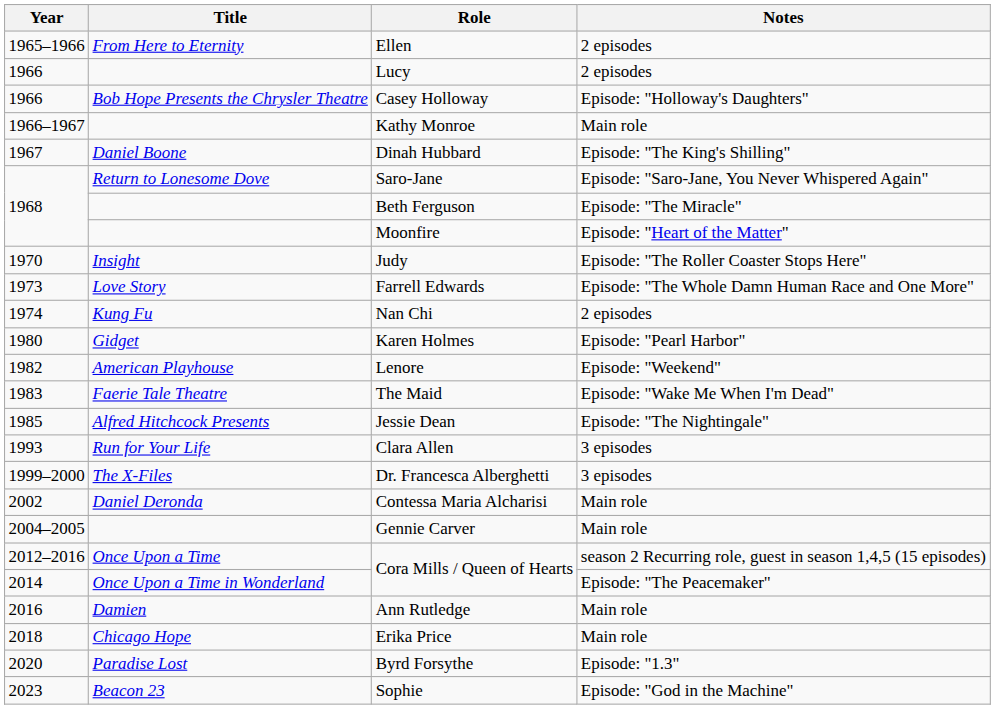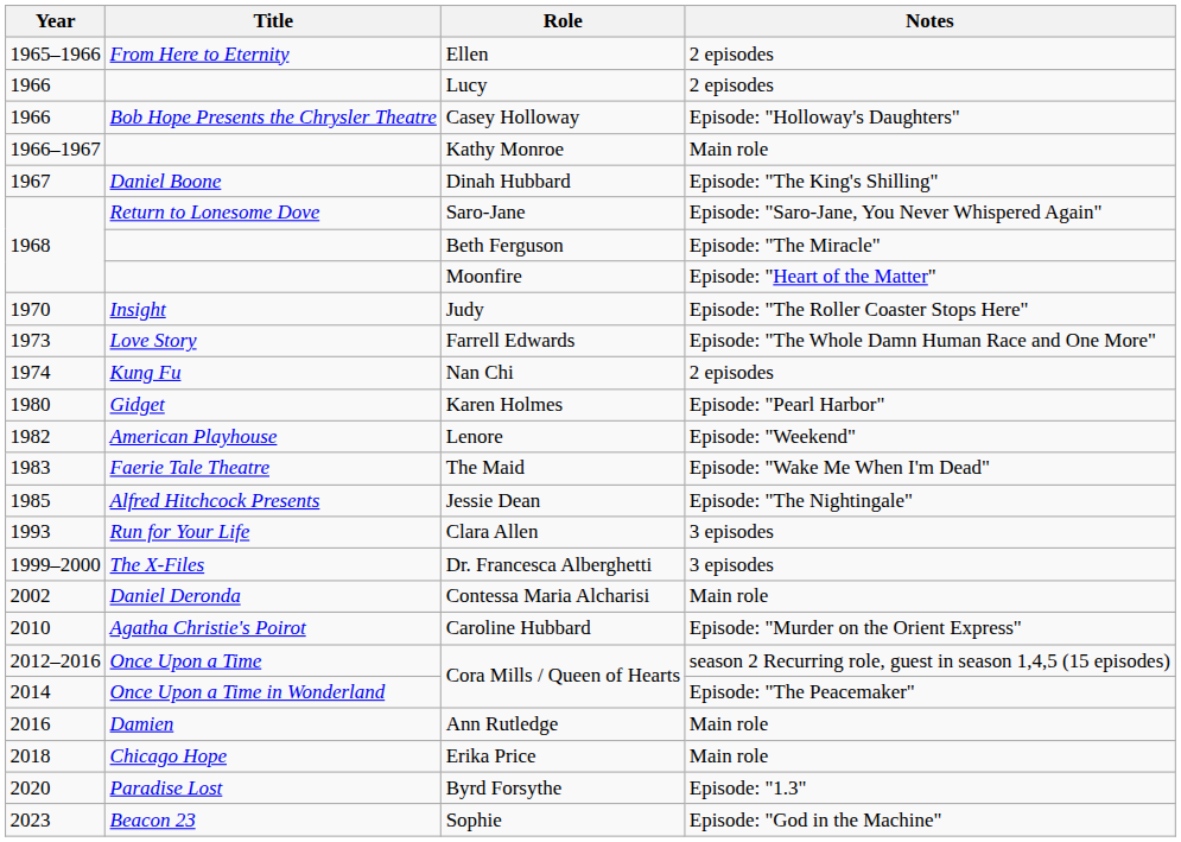 <table class="wikitable sortable">
 <tr>
 <th>Year</th>
 <th>Title</th>
 <th>Role</th>
 <th class="unsortable">Notes</th>
 </tr>
 <tr>
 <td>1965–1966</td>
 <td><em><a href='#'>From Here to Eternity</a></em></td>
 <td>Ellen</td>
 <td>2 episodes</td>
 </tr>
 <tr>
 <td>1966</td>
 <td><em></em></td>
 <td>Lucy</td>
 <td>2 episodes</td>
 </tr>
 <tr>
 <td>1966</td>
 <td><em><a href='#'>Bob Hope Presents the Chrysler Theatre</a></em></td>
 <td>Casey Holloway</td>
 <td>Episode: "Holloway's Daughters"</td>
 </tr>
 <tr>
 <td>1966–1967</td>
 <td><em></em></td>
 <td>Kathy Monroe</td>
 <td>Main role</td>
 </tr>
 <tr>
 <td>1967</td>
 <td><em><a href='#'>Daniel Boone</a></em></td>
 <td>Dinah Hubbard</td>
 <td>Episode: "The King's Shilling"</td>
 </tr>
 <tr>
 <td rowspan="3">1968</td>
 <td><em><a href='#'>Return to Lonesome Dove</a></em></td>
 <td>Saro-Jane</td>
 <td>Episode: "Saro-Jane, You Never Whispered Again"</td>
 </tr>
 <tr>
 <td><em></em></td>
 <td>Beth Ferguson</td>
 <td>Episode: "The Miracle"</td>
 </tr>
 <tr>
 <td><em></em></td>
 <td>Moonfire</td>
 <td>Episode: "<a href='#'>Heart of the Matter</a>"</td>
 </tr>
 <tr>
 <td>1970</td>
 <td><em><a href='#'>Insight</a></em></td>
 <td>Judy</td>
 <td>Episode: "The Roller Coaster Stops Here"</td>
 </tr>
 <tr>
 <td>1973</td>
 <td><em><a href='#'>Love Story</a></em></td>
 <td>Farrell Edwards</td>
 <td>Episode: "The Whole Damn Human Race and One More"</td>
 </tr>
 <tr>
 <td>1974</td>
 <td><em><a href='#'>Kung Fu</a></em></td>
 <td>Nan Chi</td>
 <td>2 episodes</td>
 </tr>
 <tr>
 <td>1980</td>
 <td><em><a href='#'>Gidget</a></em></td>
 <td>Karen Holmes</td>
 <td>Episode: "Pearl Harbor"</td>
 </tr>
 <tr>
 <td>1982</td>
 <td><em><a href='#'>American Playhouse</a></em></td>
 <td>Lenore</td>
 <td>Episode: "Weekend"</td>
 </tr>
 <tr>
 <td>1983</td>
 <td><em><a href='#'>Faerie Tale Theatre</a></em></td>
 <td>The Maid</td>
 <td>Episode: "Wake Me When I'm Dead"</td>
 </tr>
 <tr>
 <td>1985</td>
 <td><em><a href='#'>Alfred Hitchcock Presents</a></em></td>
 <td>Jessie Dean</td>
 <td>Episode: "The Nightingale"</td>
 </tr>
 <tr>
 <td>1993</td>
 <td><em><a href='#'>Run for Your Life</a></em></td>
 <td>Clara Allen</td>
 <td>3 episodes</td>
 </tr>
 <tr>
 <td>1999–2000</td>
 <td><em><a href='#'>The X-Files</a></em></td>
 <td>Dr. Francesca Alberghetti</td>
 <td>3 episodes</td>
 </tr>
 <tr>
 <td>2002</td>
 <td><em><a href='#'>Daniel Deronda</a></em></td>
 <td>Contessa Maria Alcharisi</td>
 <td>Main role</td>
 </tr>
 <tr>
-<td>2004–2005</td>
-<td><em></em></td>
-<td>Gennie Carver</td>
-<td>Main role</td>
+<td>2010</td>
+<td><em><a href='#'>Agatha Christie's Poirot</a></em></td>
+<td>Caroline Hubbard</td>
+<td>Episode: "Murder on the Orient Express"</td>
 </tr>
 <tr>
 <td>2012–2016</td>
 <td><em><a href='#'>Once Upon a Time</a></em></td>
 <td rowspan="2">Cora Mills / Queen of Hearts</td>
 <td>season 2 Recurring role, guest in season 1,4,5 (15 episodes)</td>
 </tr>
 <tr>
 <td>2014</td>
 <td><em><a href='#'>Once Upon a Time in Wonderland</a></em></td>
 <td>Episode: "The Peacemaker"</td>
 </tr>
 <tr>
 <td>2016</td>
 <td><em><a href='#'>Damien</a></em></td>
 <td>Ann Rutledge</td>
 <td>Main role</td>
 </tr>
 <tr>
 <td>2018</td>
 <td><em><a href='#'>Chicago Hope</a></em></td>
 <td>Erika Price</td>
 <td>Main role</td>
 </tr>
 <tr>
 <td>2020</td>
 <td><em><a href='#'>Paradise Lost</a></em></td>
 <td>Byrd Forsythe</td>
 <td>Episode: "1.3"</td>
 </tr>
 <tr>
 <td>2023</td>
 <td><em><a href='#'>Beacon 23</a></em></td>
 <td>Sophie</td>
 <td>Episode: "God in the Machine"</td>
 </tr>
 </table>
